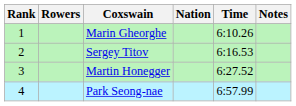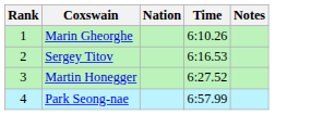 <table class="wikitable sortable" style="text-align:center">
 <tr>
 <th>Rank</th>
-<th>Rowers</th>
 <th>Coxswain</th>
 <th>Nation</th>
 <th>Time</th>
 <th>Notes</th>
 </tr>
 <tr bgcolor=bbf3bb>
 <td>1</td>
-<td align=left data-sort-value="Popescu, Dimitrie"></td>
 <td align=left data-sort-value="Gheorghe, Marin"><a href='#'>Marin Gheorghe</a></td>
 <td align=left></td>
 <td>6:10.26</td>
 <td></td>
 </tr>
 <tr bgcolor=bbf3bb>
 <td>2</td>
-<td align=left data-sort-value="Kučinskas, Sigitas"></td>
 <td align=left data-sort-value="Titov, Sergey"><a href='#'>Sergey Titov</a></td>
 <td align=left></td>
 <td>6:16.53</td>
 <td></td>
 </tr>
 <tr bgcolor=bbf3bb>
 <td>3</td>
-<td align=left data-sort-value="Hotz, Marcel"></td>
 <td align=left data-sort-value="Honegger, Martin"><a href='#'>Martin Honegger</a></td>
 <td align=left></td>
 <td>6:27.52</td>
 <td></td>
 </tr>
 <tr bgcolor=bbf3ff>
 <td>4</td>
-<td align=left></td>
 <td align=left><a href='#'>Park Seong-nae</a></td>
 <td align=left></td>
 <td>6:57.99</td>
 <td></td>
 </tr>
 </table>
